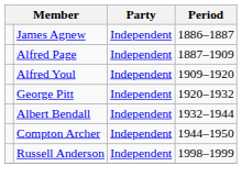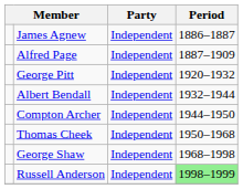 <table class="wikitable">
 <tr>
 <th colspan="2">Member</th>
 <th>Party</th>
 <th>Period</th>
 </tr>
 <tr>
 <td> </td>
 <td><a href='#'>James Agnew</a></td>
 <td><a href='#'>Independent</a></td>
 <td>1886–1887</td>
 </tr>
 <tr>
 <td> </td>
 <td><a href='#'>Alfred Page</a></td>
 <td><a href='#'>Independent</a></td>
 <td>1887–1909</td>
-</tr>
-<tr>
-<td> </td>
-<td><a href='#'>Alfred Youl</a></td>
-<td><a href='#'>Independent</a></td>
-<td>1909–1920</td>
 </tr>
 <tr>
 <td> </td>
 <td><a href='#'>George Pitt</a></td>
 <td><a href='#'>Independent</a></td>
 <td>1920–1932</td>
 </tr>
 <tr>
 <td> </td>
 <td><a href='#'>Albert Bendall</a></td>
 <td><a href='#'>Independent</a></td>
 <td>1932–1944</td>
 </tr>
 <tr>
 <td> </td>
 <td><a href='#'>Compton Archer</a></td>
 <td><a href='#'>Independent</a></td>
 <td>1944–1950</td>
 </tr>
 <tr>
 <td> </td>
+<td><a href='#'>Thomas Cheek</a></td>
+<td><a href='#'>Independent</a></td>
+<td>1950–1968</td>
+</tr>
+<tr>
+<td> </td>
+<td><a href='#'>George Shaw</a></td>
+<td><a href='#'>Independent</a></td>
+<td>1968–1998</td>
+</tr>
+<tr>
+<td> </td>
 <td><a href='#'>Russell Anderson</a></td>
 <td><a href='#'>Independent</a></td>
-<td>1998–1999</td>
+<td style="background: lightgreen;">1998–1999</td>
 </tr>
 <tr>
 </tr>
 </table>
